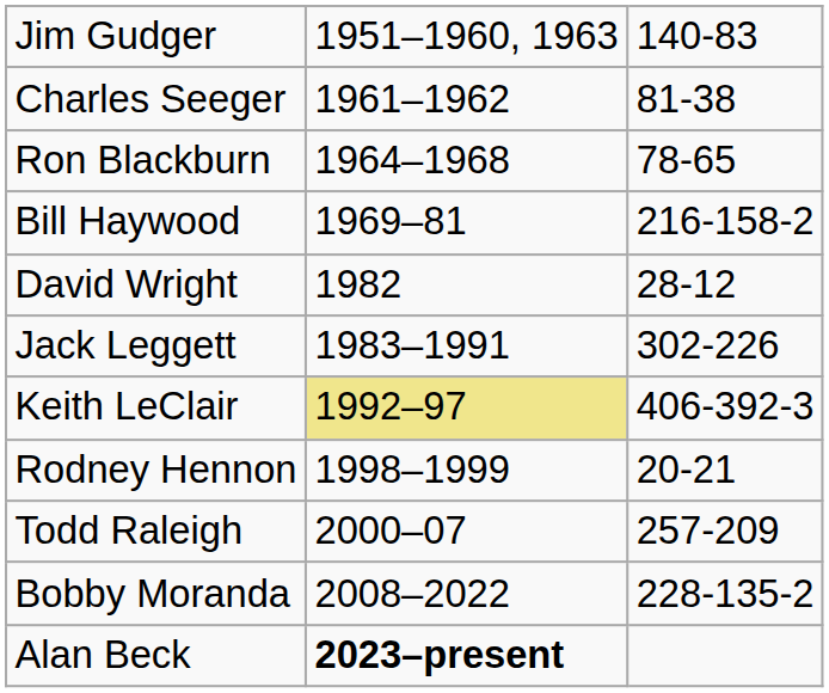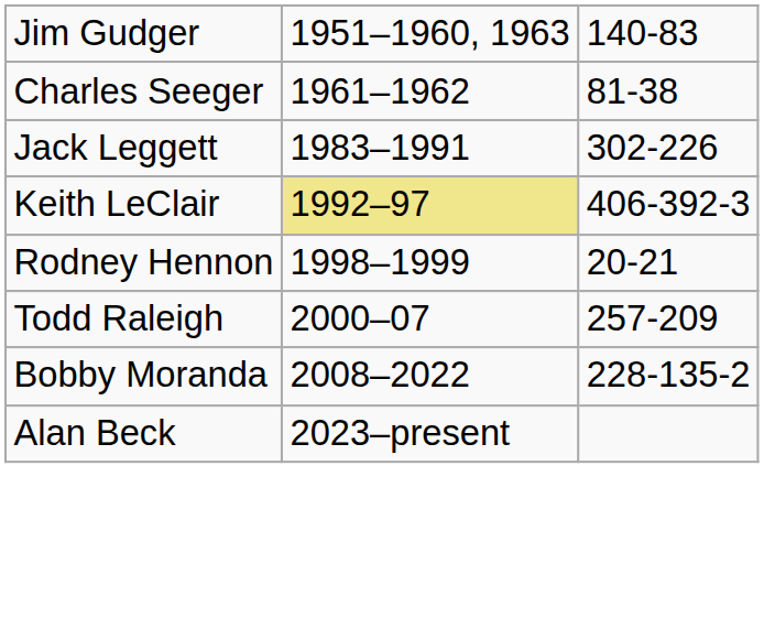 <table class="wikitable">
 <tr>
 <td>Jim Gudger</td>
 <td>1951–1960, 1963</td>
 <td>140-83</td>
 </tr>
 <tr>
 <td>Charles Seeger</td>
 <td>1961–1962</td>
 <td>81-38</td>
-</tr>
-<tr>
-<td>Ron Blackburn</td>
-<td>1964–1968</td>
-<td>78-65</td>
-</tr>
-<tr>
-<td>Bill Haywood</td>
-<td>1969–81</td>
-<td>216-158-2</td>
-</tr>
-<tr>
-<td>David Wright</td>
-<td>1982</td>
-<td>28-12</td>
 </tr>
 <tr>
 <td>Jack Leggett</td>
 <td>1983–1991</td>
 <td>302-226</td>
 </tr>
 <tr>
 <td>Keith LeClair</td>
 <td style="background: khaki;">1992–97</td>
 <td>406-392-3</td>
 </tr>
 <tr>
 <td>Rodney Hennon</td>
 <td>1998–1999</td>
 <td>20-21</td>
 </tr>
 <tr>
 <td>Todd Raleigh</td>
 <td>2000–07</td>
 <td>257-209</td>
 </tr>
 <tr>
 <td>Bobby Moranda</td>
 <td>2008–2022</td>
 <td>228-135-2</td>
 </tr>
 <tr>
 <td>Alan Beck</td>
-<td><strong>2023–present</strong></td>
+<td>2023–present</td>
 <td></td>
 </tr>
 </table>
